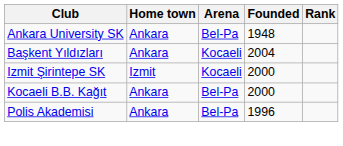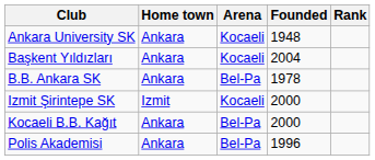 <table class="wikitable">
 <tr>
 <th>Club</th>
 <th>Home town</th>
 <th>Arena</th>
 <th>Founded</th>
 <th>Rank</th>
 </tr>
 <tr>
 <td><a href='#'>Ankara University SK</a></td>
 <td><a href='#'>Ankara</a></td>
-<td><a href='#'>Bel-Pa</a></td>
+<td><a href='#'>Kocaeli</a></td>
 <td>1948</td>
 <td></td>
 </tr>
 <tr>
 <td><a href='#'>Başkent Yıldızları</a></td>
 <td><a href='#'>Ankara</a></td>
 <td><a href='#'>Kocaeli</a></td>
 <td>2004</td>
+<td></td>
+</tr>
+<tr>
+<td><a href='#'>B.B. Ankara SK</a></td>
+<td><a href='#'>Ankara</a></td>
+<td><a href='#'>Bel-Pa</a></td>
+<td>1978</td>
 <td></td>
 </tr>
 <tr>
 <td><a href='#'>Izmit Şirintepe SK</a></td>
 <td><a href='#'>Izmit</a></td>
 <td><a href='#'>Kocaeli</a></td>
 <td>2000</td>
 <td></td>
 </tr>
 <tr>
 <td><a href='#'>Kocaeli B.B. Kağıt</a></td>
 <td><a href='#'>Ankara</a></td>
 <td><a href='#'>Bel-Pa</a></td>
 <td>2000</td>
 <td></td>
 </tr>
 <tr>
 <td><a href='#'>Polis Akademisi</a></td>
 <td><a href='#'>Ankara</a></td>
 <td><a href='#'>Bel-Pa</a></td>
 <td>1996</td>
 <td></td>
 </tr>
 </table>
